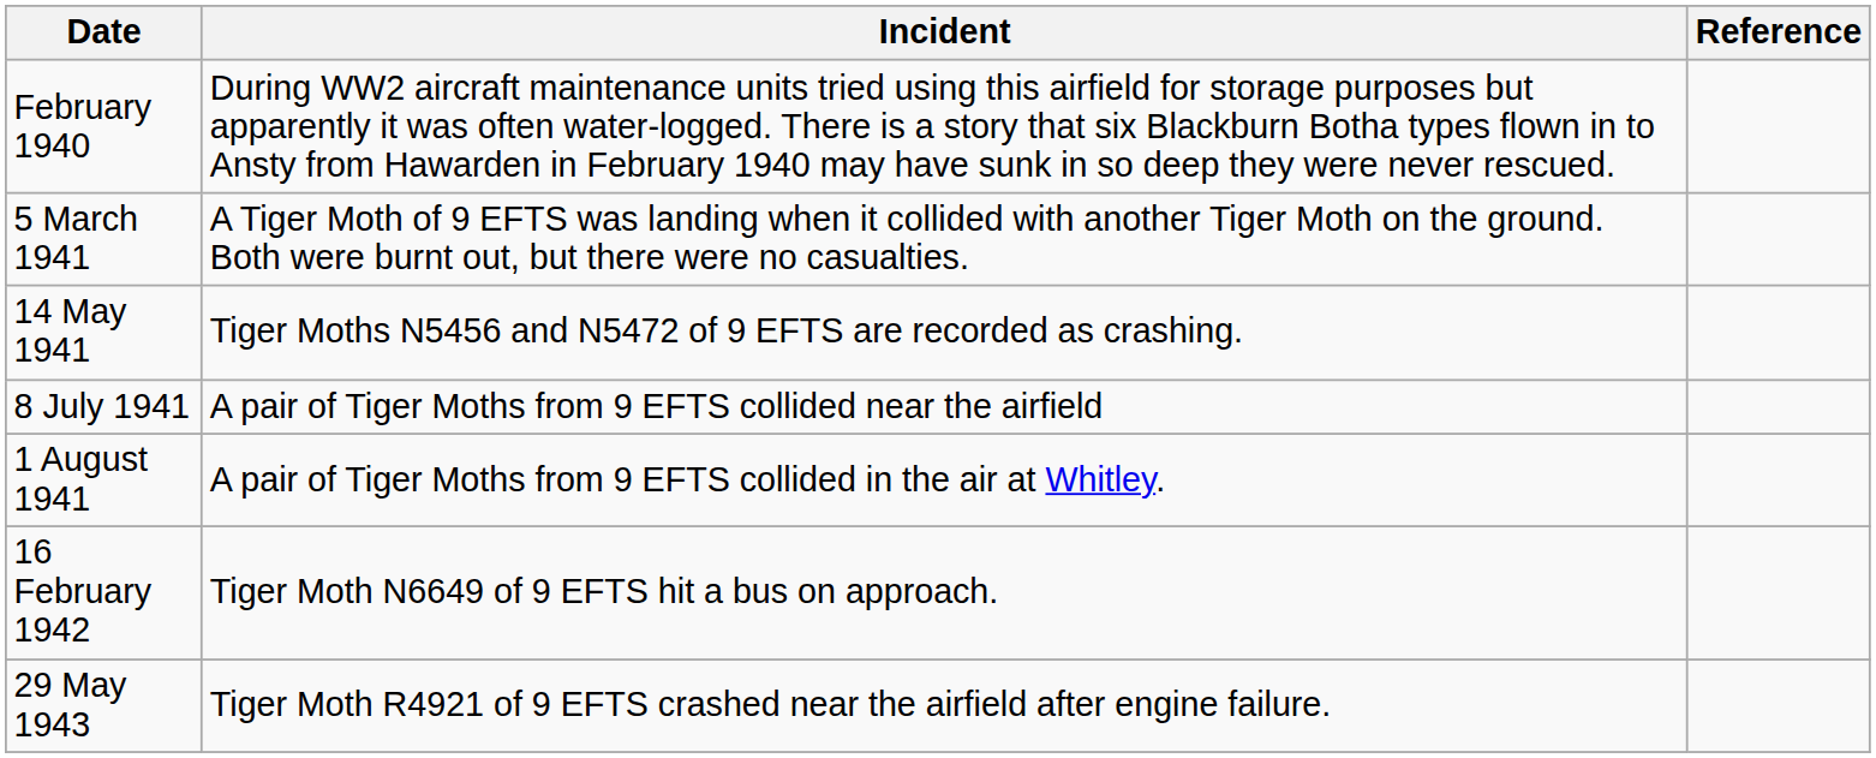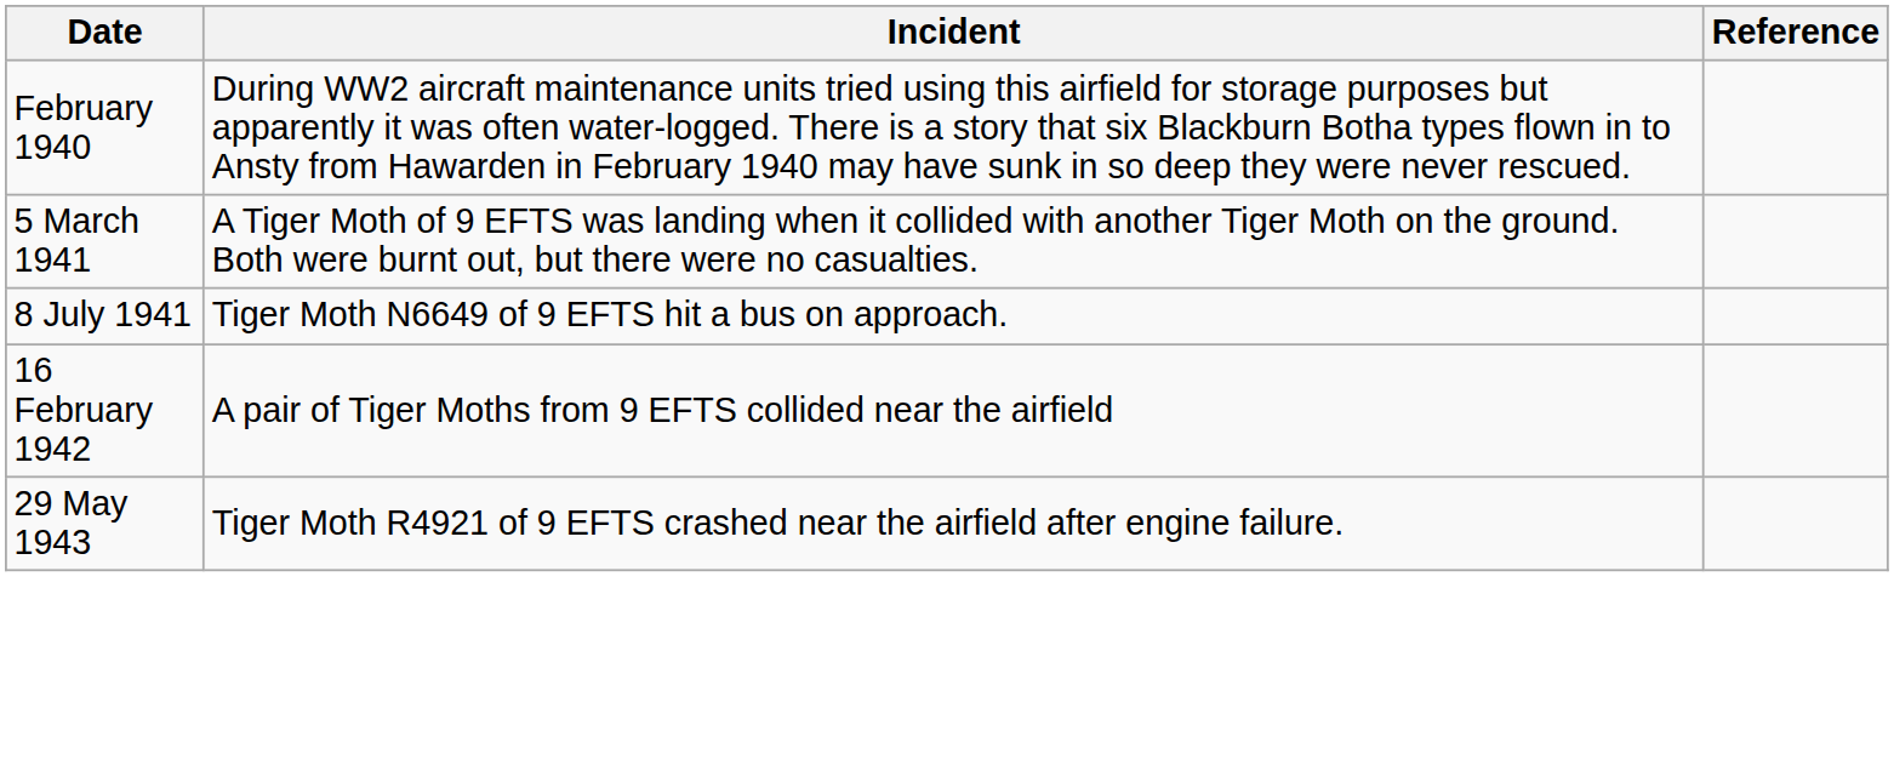 <table class="wikitable sortable">
 <tr>
 <th>Date</th>
 <th>Incident</th>
 <th>Reference</th>
 </tr>
 <tr>
 <td>February 1940</td>
 <td>During WW2 aircraft maintenance units tried using this airfield for storage purposes but apparently it was often water-logged. There is a story that six Blackburn Botha types flown in to Ansty from Hawarden in February 1940 may have sunk in so deep they were never rescued.</td>
 <td></td>
 </tr>
 <tr>
 <td>5 March 1941</td>
 <td>A Tiger Moth of 9 EFTS was landing when it collided with another Tiger Moth on the ground. Both were burnt out, but there were no casualties.</td>
 <td></td>
 </tr>
 <tr>
-<td>14 May 1941</td>
-<td>Tiger Moths N5456 and N5472 of 9 EFTS are recorded as crashing.</td>
-<td></td>
-</tr>
-<tr>
 <td>8 July 1941</td>
-<td>A pair of Tiger Moths from 9 EFTS collided near the airfield</td>
-<td></td>
-</tr>
-<tr>
-<td>1 August 1941</td>
-<td>A pair of Tiger Moths from 9 EFTS collided in the air at <a href='#'>Whitley</a>.</td>
+<td>Tiger Moth N6649 of 9 EFTS hit a bus on approach.</td>
 <td></td>
 </tr>
 <tr>
 <td>16 February 1942</td>
-<td>Tiger Moth N6649 of 9 EFTS hit a bus on approach.</td>
+<td>A pair of Tiger Moths from 9 EFTS collided near the airfield</td>
 <td></td>
 </tr>
 <tr>
 <td>29 May 1943</td>
 <td>Tiger Moth R4921 of 9 EFTS crashed near the airfield after engine failure.</td>
 <td></td>
 </tr>
 </table>
